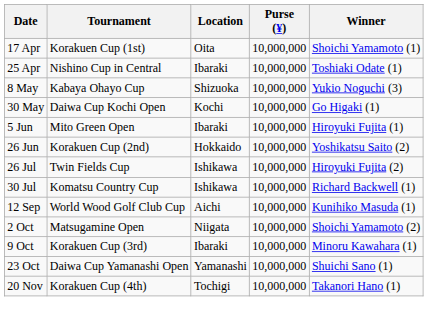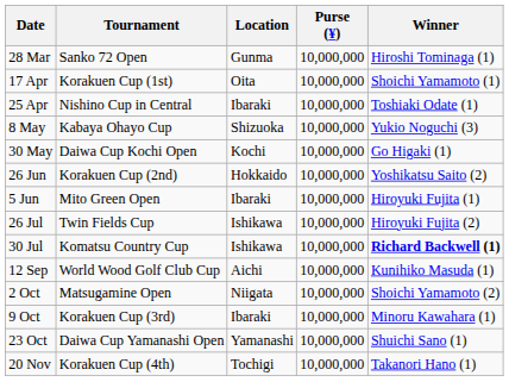 <table class="wikitable" style="font-size:95%">
 <tr>
 <th>Date</th>
 <th>Tournament</th>
 <th>Location</th>
 <th>Purse<br>(<a href='#'>¥</a>)</th>
 <th>Winner</th>
+</tr>
+<tr>
+<td>28 Mar</td>
+<td>Sanko 72 Open</td>
+<td>Gunma</td>
+<td align=right>10,000,000</td>
+<td> <a href='#'>Hiroshi Tominaga</a> (1)</td>
 </tr>
 <tr>
 <td>17 Apr</td>
 <td>Korakuen Cup (1st)</td>
 <td>Oita</td>
 <td align=right>10,000,000</td>
 <td> <a href='#'>Shoichi Yamamoto</a> (1)</td>
 </tr>
 <tr>
 <td>25 Apr</td>
 <td>Nishino Cup in Central</td>
 <td>Ibaraki</td>
 <td align=right>10,000,000</td>
 <td> <a href='#'>Toshiaki Odate</a> (1)</td>
 </tr>
 <tr>
 <td>8 May</td>
 <td>Kabaya Ohayo Cup</td>
 <td>Shizuoka</td>
 <td align=right>10,000,000</td>
 <td> <a href='#'>Yukio Noguchi</a> (3)</td>
 </tr>
 <tr>
 <td>30 May</td>
 <td>Daiwa Cup Kochi Open</td>
 <td>Kochi</td>
 <td align=right>10,000,000</td>
 <td> <a href='#'>Go Higaki</a> (1)</td>
 </tr>
 <tr>
+<td>26 Jun</td>
+<td>Korakuen Cup (2nd)</td>
+<td>Hokkaido</td>
+<td align=right>10,000,000</td>
+<td> <a href='#'>Yoshikatsu Saito</a> (2)</td>
+</tr>
+<tr>
 <td>5 Jun</td>
 <td>Mito Green Open</td>
 <td>Ibaraki</td>
 <td align=right>10,000,000</td>
 <td> <a href='#'>Hiroyuki Fujita</a> (1)</td>
-</tr>
-<tr>
-<td>26 Jun</td>
-<td>Korakuen Cup (2nd)</td>
-<td>Hokkaido</td>
-<td align=right>10,000,000</td>
-<td> <a href='#'>Yoshikatsu Saito</a> (2)</td>
 </tr>
 <tr>
 <td>26 Jul</td>
 <td>Twin Fields Cup</td>
 <td>Ishikawa</td>
 <td align=right>10,000,000</td>
 <td> <a href='#'>Hiroyuki Fujita</a> (2)</td>
 </tr>
 <tr>
 <td>30 Jul</td>
 <td>Komatsu Country Cup</td>
 <td>Ishikawa</td>
 <td align=right>10,000,000</td>
-<td> <a href='#'>Richard Backwell</a> (1)</td>
+<td><strong> <a href='#'>Richard Backwell</a> (1)</strong></td>
 </tr>
 <tr>
 <td>12 Sep</td>
 <td>World Wood Golf Club Cup</td>
 <td>Aichi</td>
 <td align=right>10,000,000</td>
 <td> <a href='#'>Kunihiko Masuda</a> (1)</td>
 </tr>
 <tr>
 <td>2 Oct</td>
 <td>Matsugamine Open</td>
 <td>Niigata</td>
 <td align=right>10,000,000</td>
 <td> <a href='#'>Shoichi Yamamoto</a> (2)</td>
 </tr>
 <tr>
 <td>9 Oct</td>
 <td>Korakuen Cup (3rd)</td>
 <td>Ibaraki</td>
 <td align=right>10,000,000</td>
 <td> <a href='#'>Minoru Kawahara</a> (1)</td>
 </tr>
 <tr>
 <td>23 Oct</td>
 <td>Daiwa Cup Yamanashi Open</td>
 <td>Yamanashi</td>
 <td align=right>10,000,000</td>
 <td> <a href='#'>Shuichi Sano</a> (1)</td>
 </tr>
 <tr>
 <td>20 Nov</td>
 <td>Korakuen Cup (4th)</td>
 <td>Tochigi</td>
 <td align=right>10,000,000</td>
 <td> <a href='#'>Takanori Hano</a> (1)</td>
 </tr>
 </table>
